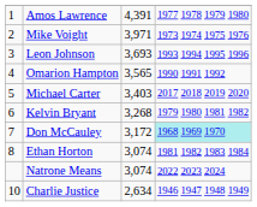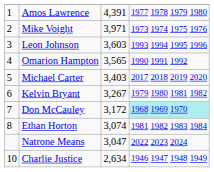 <table class="wikitable">
 <tr>
 </tr>
 <tr>
 <td>1</td>
 <td><a href='#'>Amos Lawrence</a></td>
 <td>4,391</td>
 <td style="font-size:85%;"><a href='#'>1977</a> <a href='#'>1978</a> <a href='#'>1979</a> <a href='#'>1980</a></td>
 </tr>
 <tr>
 <td>2</td>
 <td><a href='#'>Mike Voight</a></td>
 <td>3,971</td>
 <td style="font-size:85%;"><a href='#'>1973</a> <a href='#'>1974</a> <a href='#'>1975</a> <a href='#'>1976</a></td>
 </tr>
 <tr>
 <td>3</td>
 <td><a href='#'>Leon Johnson</a></td>
-<td>3,693</td>
+<td>3,603</td>
 <td style="font-size:85%;"><a href='#'>1993</a> <a href='#'>1994</a> <a href='#'>1995</a> <a href='#'>1996</a></td>
 </tr>
 <tr>
 <td>4</td>
 <td><a href='#'>Omarion Hampton</a></td>
 <td>3,565 </td>
 <td style="font-size:85%;"><a href='#'>1990</a> <a href='#'>1991</a> <a href='#'>1992</a></td>
 </tr>
 <tr>
 <td>5</td>
 <td><a href='#'>Michael Carter</a></td>
 <td>3,403</td>
 <td style="font-size:85%;"><a href='#'>2017</a> <a href='#'>2018</a> <a href='#'>2019</a> <a href='#'>2020</a></td>
 </tr>
 <tr>
 <td>6</td>
 <td><a href='#'>Kelvin Bryant</a></td>
-<td>3,268</td>
+<td>3,267</td>
 <td style="font-size:85%;"><a href='#'>1979</a> <a href='#'>1980</a> <a href='#'>1981</a> <a href='#'>1982</a></td>
 </tr>
 <tr>
 <td>7</td>
 <td><a href='#'>Don McCauley</a></td>
 <td>3,172</td>
 <td style="background: paleturquoise; font-size:85%;"><a href='#'>1968</a> <a href='#'>1969</a> <a href='#'>1970</a></td>
 </tr>
 <tr>
 <td>8</td>
 <td><a href='#'>Ethan Horton</a></td>
 <td>3,074</td>
 <td style="font-size:85%;"><a href='#'>1981</a> <a href='#'>1982</a> <a href='#'>1983</a> <a href='#'>1984</a></td>
 </tr>
 <tr>
 <td></td>
 <td><a href='#'>Natrone Means</a></td>
-<td>3,074</td>
+<td>3,047</td>
 <td style="font-size:85%;"><a href='#'>2022</a> <a href='#'>2023</a> <a href='#'>2024</a></td>
 </tr>
 <tr>
 <td>10</td>
 <td><a href='#'>Charlie Justice</a></td>
 <td>2,634</td>
 <td style="font-size:85%;"><a href='#'>1946</a> <a href='#'>1947</a> <a href='#'>1948</a> <a href='#'>1949</a></td>
 </tr>
 </table>
